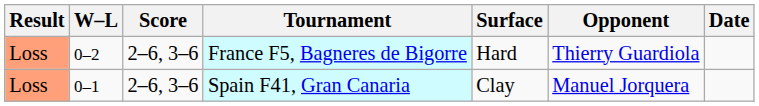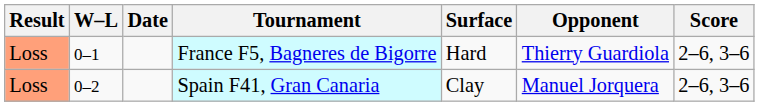 <table class="sortable wikitable">
 <tr>
 <th>Result</th>
 <th class="unsortable">W–L</th>
-<th class="unsortable">Score</th>
+<th>Date</th>
 <th>Tournament</th>
 <th>Surface</th>
 <th>Opponent</th>
-<th>Date</th>
+<th class="unsortable">Score</th>
+</tr>
+<tr>
+<td style="background:#ffa07a;">Loss</td>
+<td><small>0–1</small></td>
+<td></td>
+<td style="background:#cffcff;">France F5, <a href='#'>Bagneres de Bigorre</a></td>
+<td>Hard</td>
+<td> <a href='#'>Thierry Guardiola</a></td>
+<td>2–6, 3–6</td>
 </tr>
 <tr>
 <td style="background:#ffa07a;">Loss</td>
 <td><small>0–2</small></td>
-<td>2–6, 3–6</td>
-<td style="background:#cffcff;">France F5, <a href='#'>Bagneres de Bigorre</a></td>
-<td>Hard</td>
-<td> <a href='#'>Thierry Guardiola</a></td>
 <td></td>
-</tr>
-<tr>
-<td style="background:#ffa07a;">Loss</td>
-<td><small>0–1</small></td>
-<td>2–6, 3–6</td>
 <td style="background:#cffcff;">Spain F41, <a href='#'>Gran Canaria</a></td>
 <td>Clay</td>
 <td> <a href='#'>Manuel Jorquera</a></td>
-<td></td>
+<td>2–6, 3–6</td>
 </tr>
 </table>
